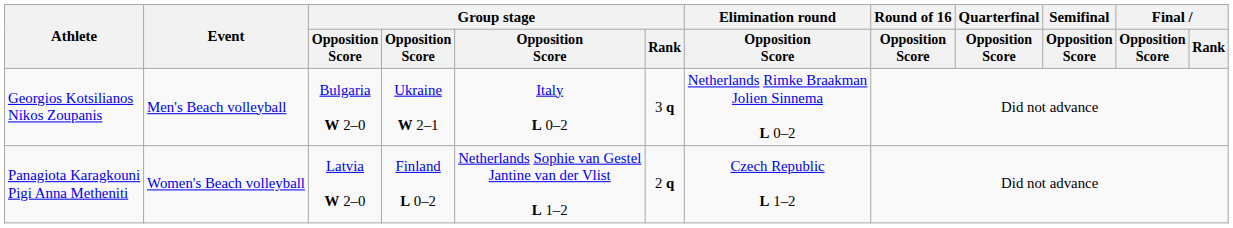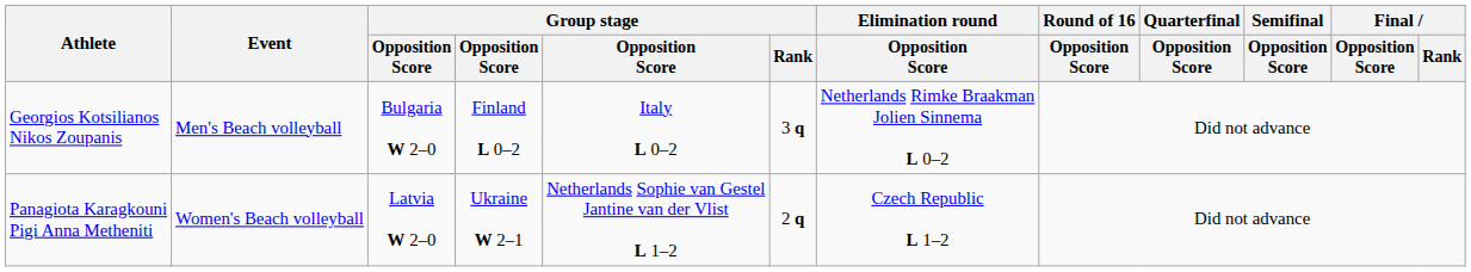 <table class="wikitable" style="font-size:90%">
 <tr>
 <th rowspan=2>Athlete</th>
 <th rowspan=2>Event</th>
 <th colspan=4>Group stage</th>
 <th>Elimination round</th>
 <th>Round of 16</th>
 <th>Quarterfinal</th>
 <th>Semifinal</th>
 <th colspan=2>Final / </th>
 </tr>
 <tr style="font-size:95%">
 <th>Opposition<br>Score</th>
 <th>Opposition<br>Score</th>
 <th>Opposition<br>Score</th>
 <th>Rank</th>
 <th>Opposition<br>Score</th>
 <th>Opposition<br>Score</th>
 <th>Opposition<br>Score</th>
 <th>Opposition<br>Score</th>
 <th>Opposition<br>Score</th>
 <th>Rank</th>
 </tr>
 <tr align=center>
 <td align=left><a href='#'>Georgios Kotsilianos</a><br><a href='#'>Nikos Zoupanis</a></td>
 <td align=left><a href='#'>Men's Beach volleyball</a></td>
 <td><a href='#'>Bulgaria</a><br><br><strong>W</strong> 2–0</td>
-<td><a href='#'>Ukraine</a><br><br><strong>W</strong> 2–1</td>
+<td><a href='#'>Finland</a><br><br><strong>L</strong> 0–2</td>
 <td><a href='#'>Italy</a><br><br><strong>L</strong> 0–2</td>
 <td>3 <strong>q</strong></td>
 <td><a href='#'>Netherlands</a> <a href='#'>Rimke Braakman</a><br><a href='#'>Jolien Sinnema</a><br><br><strong>L</strong> 0–2</td>
 <td colspan=5>Did not advance</td>
 </tr>
 <tr align=center>
 <td align=left><a href='#'>Panagiota Karagkouni</a><br><a href='#'>Pigi Anna Metheniti</a></td>
 <td><a href='#'>Women's Beach volleyball</a></td>
 <td><a href='#'>Latvia</a><br><br><strong>W</strong> 2–0</td>
-<td><a href='#'>Finland</a><br><br><strong>L</strong> 0–2</td>
+<td><a href='#'>Ukraine</a><br><br><strong>W</strong> 2–1</td>
 <td><a href='#'>Netherlands</a> <a href='#'>Sophie van Gestel</a><br><a href='#'>Jantine van der Vlist</a><br><br><strong>L</strong> 1–2</td>
 <td>2 <strong>q</strong></td>
 <td><a href='#'>Czech Republic</a><br><br><strong>L</strong> 1–2</td>
 <td colspan=5>Did not advance</td>
 </tr>
 </table>
